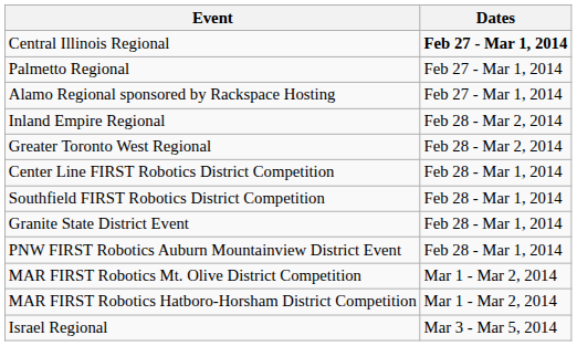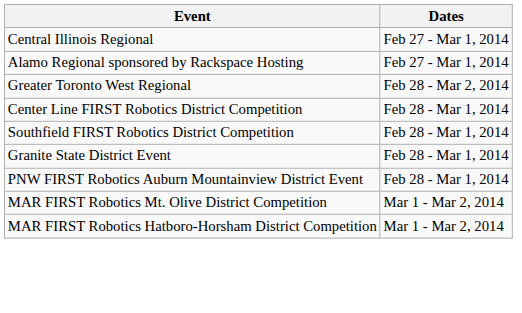 <table class="wikitable">
 <tr>
 <th>Event</th>
 <th>Dates</th>
 </tr>
 <tr>
 <td>Central Illinois Regional</td>
-<td><strong>Feb 27 - Mar 1, 2014</strong></td>
-</tr>
-<tr>
-<td>Palmetto Regional</td>
 <td>Feb 27 - Mar 1, 2014</td>
 </tr>
 <tr>
 <td>Alamo Regional sponsored by Rackspace Hosting</td>
 <td>Feb 27 - Mar 1, 2014</td>
-</tr>
-<tr>
-<td>Inland Empire Regional</td>
-<td>Feb 28 - Mar 2, 2014</td>
 </tr>
 <tr>
 <td>Greater Toronto West Regional</td>
 <td>Feb 28 - Mar 2, 2014</td>
 </tr>
 <tr>
 <td>Center Line FIRST Robotics District Competition</td>
 <td>Feb 28 - Mar 1, 2014</td>
 </tr>
 <tr>
 <td>Southfield FIRST Robotics District Competition</td>
 <td>Feb 28 - Mar 1, 2014</td>
 </tr>
 <tr>
 <td>Granite State District Event</td>
 <td>Feb 28 - Mar 1, 2014</td>
 </tr>
 <tr>
 <td>PNW FIRST Robotics Auburn Mountainview District Event</td>
 <td>Feb 28 - Mar 1, 2014</td>
 </tr>
 <tr>
 <td>MAR FIRST Robotics Mt. Olive District Competition</td>
 <td>Mar 1 - Mar 2, 2014</td>
 </tr>
 <tr>
 <td>MAR FIRST Robotics Hatboro-Horsham District Competition</td>
 <td>Mar 1 - Mar 2, 2014</td>
 </tr>
-<tr>
-<td>Israel Regional</td>
-<td>Mar 3 - Mar 5, 2014</td>
-</tr>
 </table>
